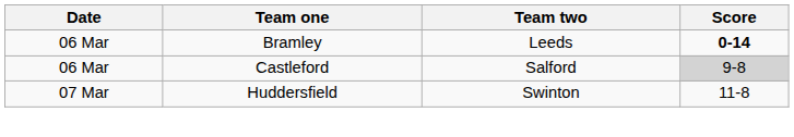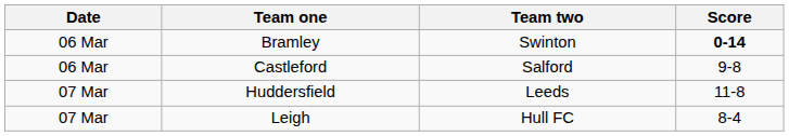 <table class="wikitable" style="text-align: center">
 <tr>
 <th width=150>Date</th>
 <th width=250>Team one</th>
 <th width=250>Team two</th>
 <th width=100>Score</th>
 </tr>
 <tr>
 <td>06 Mar</td>
 <td>Bramley</td>
-<td>Leeds</td>
+<td>Swinton</td>
 <td><strong>0-14</strong></td>
 </tr>
 <tr>
 <td>06 Mar</td>
 <td>Castleford</td>
 <td>Salford</td>
-<td style="background: lightgrey;">9-8</td>
+<td>9-8</td>
 </tr>
 <tr>
 <td>07 Mar</td>
 <td>Huddersfield</td>
-<td>Swinton</td>
+<td>Leeds</td>
 <td>11-8</td>
 </tr>
+<tr>
+<td>07 Mar</td>
+<td>Leigh</td>
+<td>Hull FC</td>
+<td>8-4</td>
+</tr>
 </table>
